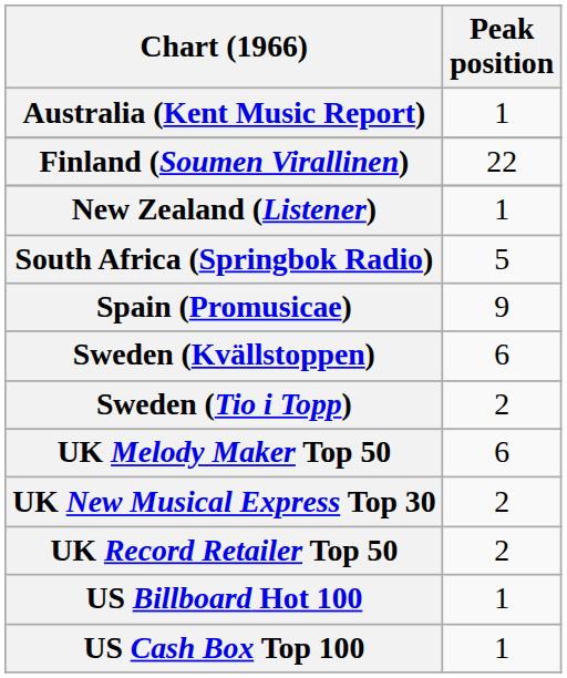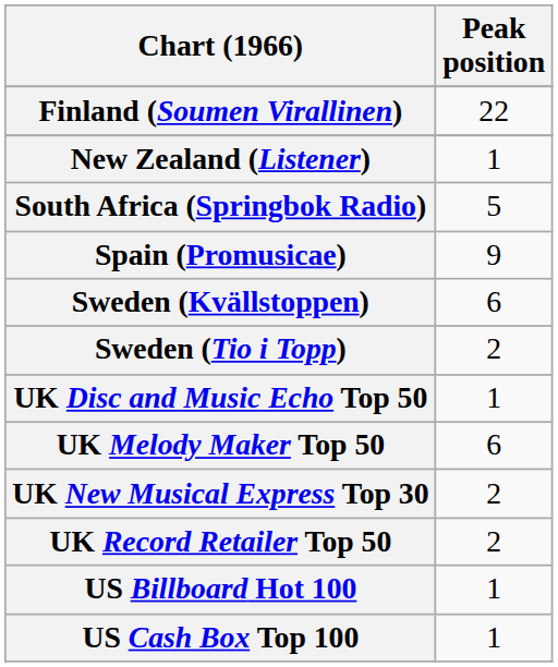 <table class="wikitable sortable plainrowheaders" style="text-align:center">
 <tr>
 <th>Chart (1966)</th>
 <th>Peak<br>position</th>
-</tr>
-<tr>
-<th scope="row">Australia (<a href='#'>Kent Music Report</a>)</th>
-<td>1</td>
 </tr>
 <tr>
 </tr>
 <tr>
 </tr>
 <tr>
 </tr>
 <tr>
 </tr>
 <tr>
 <th scope="row">Finland (<a href='#'><em>Soumen Virallinen</em></a>)</th>
 <td>22</td>
 </tr>
 <tr>
 </tr>
 <tr>
 </tr>
 <tr>
 </tr>
 <tr>
 </tr>
 <tr>
 <th scope="row">New Zealand (<em><a href='#'>Listener</a></em>)</th>
 <td>1</td>
 </tr>
 <tr>
 <th scope="row">South Africa (<a href='#'>Springbok Radio</a>)</th>
 <td>5</td>
 </tr>
 <tr>
 <th scope="row">Spain (<a href='#'>Promusicae</a>)</th>
 <td>9</td>
 </tr>
 <tr>
 <th scope="row">Sweden (<a href='#'>Kvällstoppen</a>)</th>
 <td>6</td>
 </tr>
 <tr>
 <th scope="row">Sweden (<em><a href='#'>Tio i Topp</a></em>)</th>
 <td>2</td>
 </tr>
 <tr>
+<th scope="row">UK <em><a href='#'>Disc and Music Echo</a></em> Top 50</th>
+<td>1</td>
+</tr>
+<tr>
 <th scope="row">UK <em><a href='#'>Melody Maker</a></em> Top 50</th>
 <td>6</td>
 </tr>
 <tr>
 <th scope="row">UK <em><a href='#'>New Musical Express</a></em> Top 30</th>
 <td>2</td>
 </tr>
 <tr>
 <th scope="row">UK <em><a href='#'>Record Retailer</a></em> Top 50</th>
 <td>2</td>
 </tr>
 <tr>
 <th scope="row">US <a href='#'><em>Billboard</em> Hot 100</a></th>
 <td>1</td>
 </tr>
 <tr>
 <th scope="row">US <a href='#'><em>Cash Box</em></a> Top 100</th>
 <td>1</td>
 </tr>
 </table>
